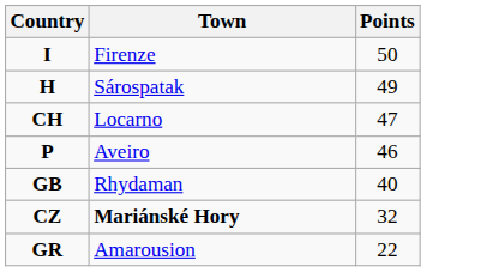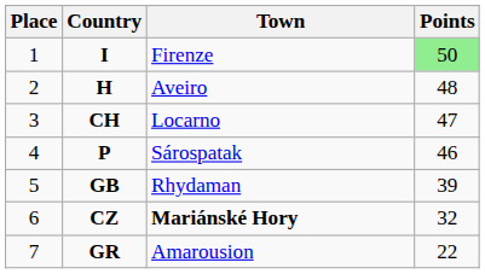 <table class="wikitable" style="text-align;">
 <tr>
+<th width="25">Place</th>
 <th width="25">Country</th>
 <th width="200">Town</th>
 <th width="25">Points</th>
 </tr>
 <tr>
+<td align="center">1</td>
 <td align="center"><strong>I</strong></td>
 <td align="left"><a href='#'>Firenze</a></td>
-<td align="center">50</td>
+<td align="center" style="background: lightgreen;">50</td>
 </tr>
 <tr>
+<td align="center">2</td>
 <td align="center"><strong>H</strong></td>
-<td align="left"><a href='#'>Sárospatak</a></td>
-<td align="center">49</td>
+<td align="left"><a href='#'>Aveiro</a></td>
+<td align="center">48</td>
 </tr>
 <tr>
+<td align="center">3</td>
 <td align="center"><strong>CH</strong></td>
 <td align="left"><a href='#'>Locarno</a></td>
 <td align="center">47</td>
 </tr>
 <tr>
+<td align="center">4</td>
 <td align="center"><strong>P</strong></td>
-<td align="left"><a href='#'>Aveiro</a></td>
+<td align="left"><a href='#'>Sárospatak</a></td>
 <td align="center">46</td>
 </tr>
 <tr>
+<td align="center">5</td>
 <td align="center"><strong>GB</strong></td>
 <td align="left"><a href='#'>Rhydaman</a></td>
-<td align="center">40</td>
+<td align="center">39</td>
 </tr>
 <tr>
+<td align="center">6</td>
 <td align="center"><strong>CZ</strong></td>
 <td align="left"><strong>Mariánské Hory</strong></td>
 <td align="center">32</td>
 </tr>
 <tr>
+<td align="center">7</td>
 <td align="center"><strong>GR</strong></td>
 <td align="left"><a href='#'>Amarousion</a></td>
 <td align="center">22</td>
 </tr>
 </table>
